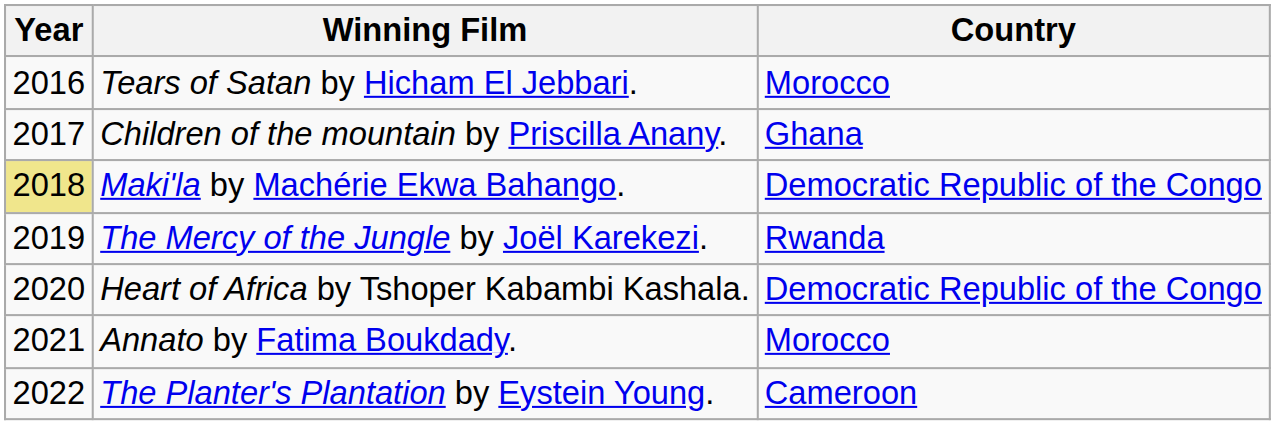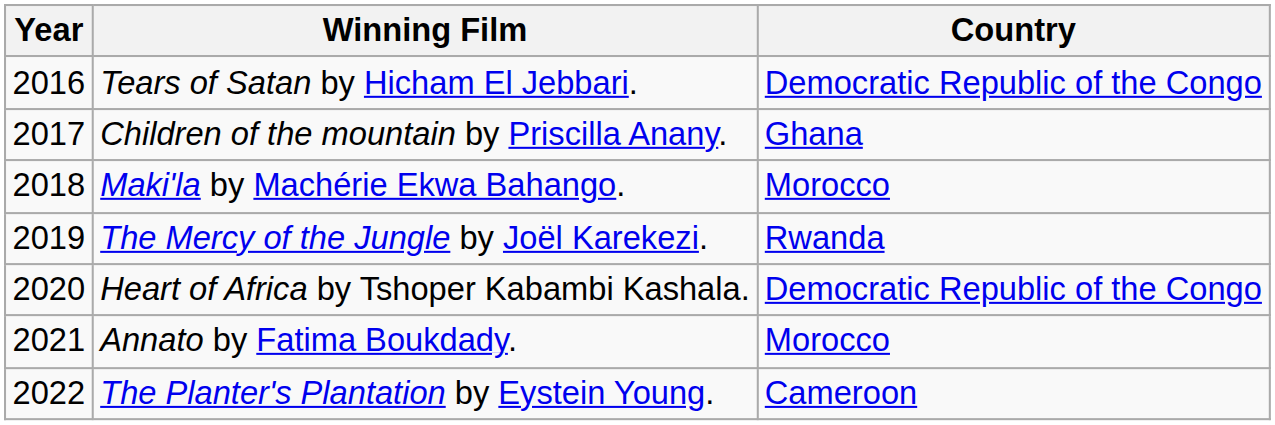 <table class="wikitable">
 <tr>
 <th>Year</th>
 <th>Winning Film</th>
 <th>Country</th>
 </tr>
 <tr>
 <td>2016</td>
 <td><em>Tears of Satan</em> by <a href='#'>Hicham El Jebbari</a>.</td>
-<td><a href='#'>Morocco</a></td>
+<td><a href='#'>Democratic Republic of the Congo</a></td>
 </tr>
 <tr>
 <td>2017</td>
 <td><em>Children of the mountain</em> by <a href='#'>Priscilla Anany</a>.</td>
 <td><a href='#'>Ghana</a></td>
 </tr>
 <tr>
-<td style="background: khaki;">2018</td>
+<td>2018</td>
 <td><em><a href='#'>Maki'la</a></em> by <a href='#'>Machérie Ekwa Bahango</a>.</td>
-<td><a href='#'>Democratic Republic of the Congo</a></td>
+<td><a href='#'>Morocco</a></td>
 </tr>
 <tr>
 <td>2019</td>
 <td><em><a href='#'>The Mercy of the Jungle</a></em> by <a href='#'>Joël Karekezi</a>.</td>
 <td><a href='#'>Rwanda</a></td>
 </tr>
 <tr>
 <td>2020</td>
 <td><em>Heart of Africa</em> by Tshoper Kabambi Kashala.</td>
 <td><a href='#'>Democratic Republic of the Congo</a></td>
 </tr>
 <tr>
 <td>2021</td>
 <td><em>Annato</em> by <a href='#'>Fatima Boukdady</a>.</td>
 <td><a href='#'>Morocco</a></td>
 </tr>
 <tr>
 <td>2022</td>
 <td><em><a href='#'>The Planter's Plantation</a></em> by <a href='#'>Eystein Young</a>.</td>
 <td><a href='#'>Cameroon</a></td>
 </tr>
 </table>
